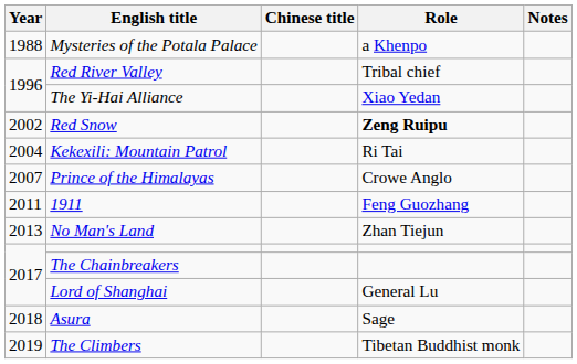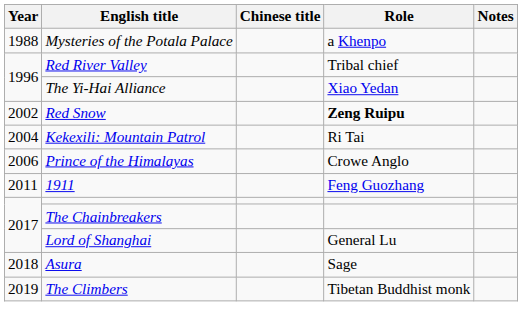 <table class="wikitable">
 <tr>
 <th>Year</th>
 <th>English title</th>
 <th>Chinese title</th>
 <th>Role</th>
 <th>Notes</th>
 </tr>
 <tr>
 <td>1988</td>
 <td><em>Mysteries of the Potala Palace</em></td>
 <td></td>
 <td>a <a href='#'>Khenpo</a></td>
 <td></td>
 </tr>
 <tr>
 <td rowspan="2">1996</td>
 <td><em><a href='#'>Red River Valley</a></em></td>
 <td></td>
 <td>Tribal chief</td>
 <td></td>
 </tr>
 <tr>
 <td><em>The Yi-Hai Alliance</em></td>
 <td></td>
 <td><a href='#'>Xiao Yedan</a></td>
 <td></td>
 </tr>
 <tr>
 <td>2002</td>
 <td><em><a href='#'>Red Snow</a></em></td>
 <td></td>
 <td><strong>Zeng Ruipu</strong></td>
 <td></td>
 </tr>
 <tr>
 <td>2004</td>
 <td><em><a href='#'>Kekexili: Mountain Patrol</a></em></td>
 <td></td>
 <td>Ri Tai</td>
 <td></td>
 </tr>
 <tr>
-<td>2007</td>
+<td>2006</td>
 <td><em><a href='#'>Prince of the Himalayas</a></em></td>
 <td></td>
 <td>Crowe Anglo</td>
 <td></td>
 </tr>
 <tr>
 <td>2011</td>
 <td><em><a href='#'>1911</a></em></td>
 <td></td>
 <td><a href='#'>Feng Guozhang</a></td>
-<td></td>
-</tr>
-<tr>
-<td>2013</td>
-<td><em><a href='#'>No Man's Land</a></em></td>
-<td></td>
-<td>Zhan Tiejun</td>
 <td></td>
 </tr>
 <tr>
 <td rowspan="3">2017</td>
 <td></td>
 <td></td>
 <td></td>
 <td></td>
 </tr>
 <tr>
 <td><em><a href='#'>The Chainbreakers</a></em></td>
 <td></td>
 <td></td>
 <td></td>
 </tr>
 <tr>
 <td><em><a href='#'>Lord of Shanghai</a></em></td>
 <td></td>
 <td>General Lu</td>
 <td></td>
 </tr>
 <tr>
 <td>2018</td>
 <td><em><a href='#'>Asura</a></em></td>
 <td></td>
 <td>Sage</td>
 <td></td>
 </tr>
 <tr>
 <td>2019</td>
 <td><em><a href='#'>The Climbers</a></em></td>
 <td></td>
 <td>Tibetan Buddhist monk</td>
 <td></td>
 </tr>
 </table>
